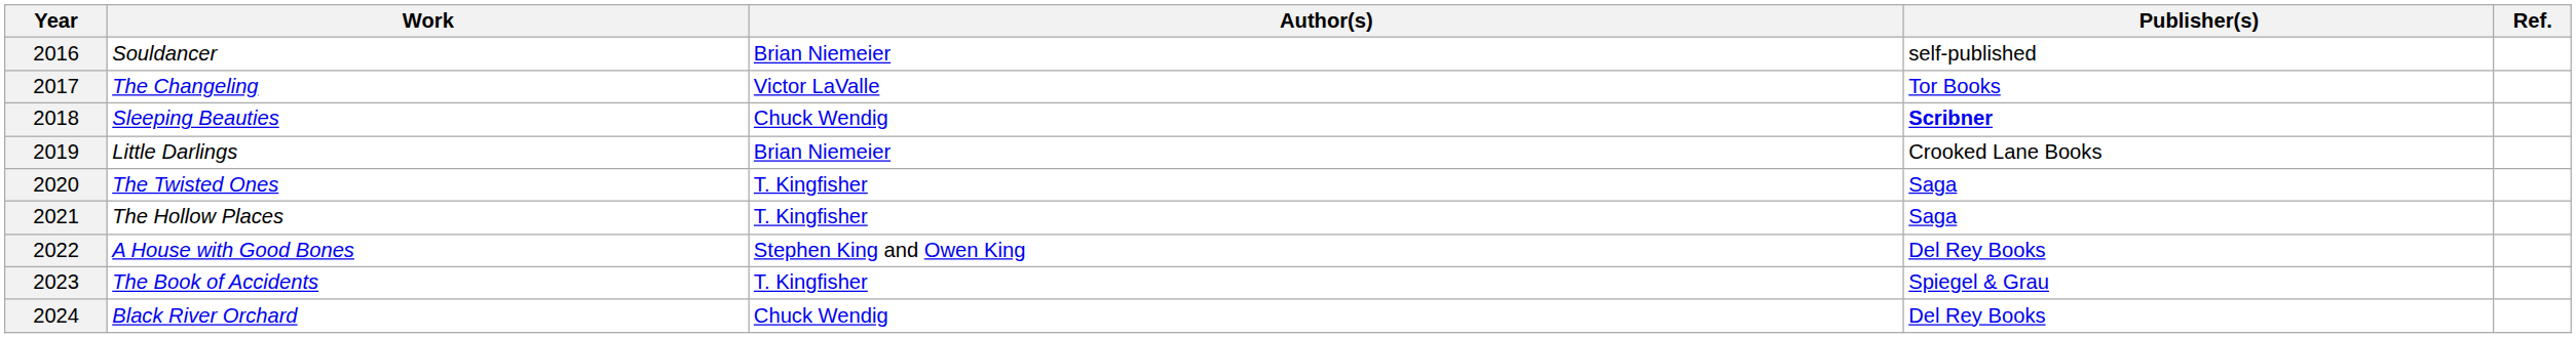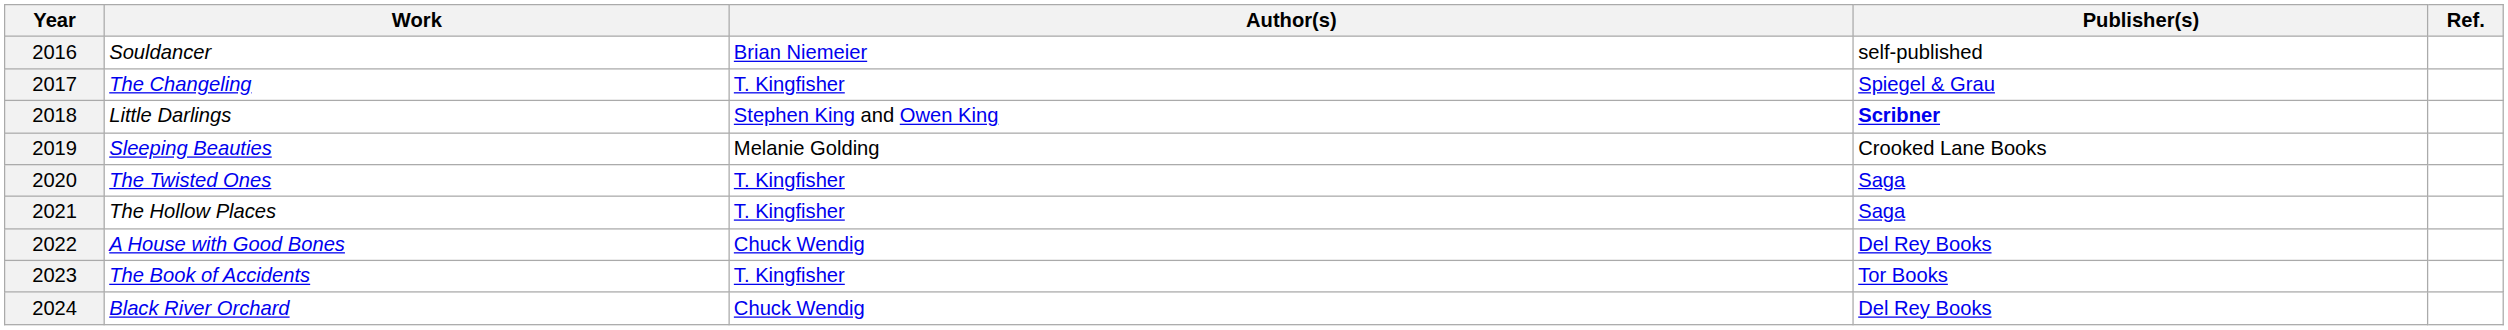 <table class="sortable wikitable" width="100%" cellpadding="5" style="margin: 1em auto 1em auto">
 <tr>
 <th width="4%" scope="col">Year</th>
 <th width="25%" scope="col">Work</th>
 <th width="45%" scope="col" class="unsortable">Author(s)</th>
 <th width="23%" scope="col" class="unsortable">Publisher(s)</th>
 <th width="3%" scope="col" class="unsortable">Ref.</th>
 </tr>
 <tr style="background:#FFFFFF;">
 <th scope="row" align="center" rowspan="1" style="font-weight:normal;">2016</th>
 <td><em>Souldancer</em></td>
 <td><a href='#'>Brian Niemeier</a></td>
 <td>self-published</td>
 <td align="center"></td>
 </tr>
 <tr style="background:#FFFFFF;">
 <th scope="row" align="center" rowspan="1" style="font-weight:normal;">2017</th>
 <td><em><a href='#'>The Changeling</a></em></td>
-<td><a href='#'>Victor LaValle</a></td>
-<td><a href='#'>Tor Books</a></td>
+<td><a href='#'>T. Kingfisher</a></td>
+<td><a href='#'>Spiegel & Grau</a></td>
 <td align="center"></td>
 </tr>
 <tr style="background:#FFFFFF;">
 <th scope="row" align="center" rowspan="1" style="font-weight:normal;">2018</th>
-<td><em><a href='#'>Sleeping Beauties</a></em></td>
-<td><a href='#'>Chuck Wendig</a></td>
+<td><em>Little Darlings</em></td>
+<td><a href='#'>Stephen King</a> and <a href='#'>Owen King</a></td>
 <td><strong><a href='#'>Scribner</a></strong></td>
 <td align="center"></td>
 </tr>
 <tr style="background:#FFFFFF;">
 <th scope="row" align="center" rowspan="1" style="font-weight:normal;">2019</th>
-<td><em>Little Darlings</em></td>
-<td><a href='#'>Brian Niemeier</a></td>
+<td><em><a href='#'>Sleeping Beauties</a></em></td>
+<td>Melanie Golding</td>
 <td>Crooked Lane Books</td>
 <td align="center"></td>
 </tr>
 <tr style="background:#FFFFFF;">
 <th scope="row" align="center" rowspan="1" style="font-weight:normal;">2020</th>
 <td><em><a href='#'>The Twisted Ones</a></em></td>
 <td><a href='#'>T. Kingfisher</a></td>
 <td><a href='#'>Saga</a></td>
 <td align="center"></td>
 </tr>
 <tr style="background:#FFFFFF;">
 <th scope="row" align="center" rowspan="1" style="font-weight:normal;">2021</th>
 <td><em>The Hollow Places</em></td>
 <td><a href='#'>T. Kingfisher</a></td>
 <td><a href='#'>Saga</a></td>
 <td align="center"></td>
 </tr>
 <tr style="background:#FFFFFF;">
 <th scope="row" align="center" rowspan="1" style="font-weight:normal;">2022</th>
 <td><em><a href='#'>A House with Good Bones</a></em></td>
-<td><a href='#'>Stephen King</a> and <a href='#'>Owen King</a></td>
+<td><a href='#'>Chuck Wendig</a></td>
 <td><a href='#'>Del Rey Books</a></td>
 <td align="center"></td>
 </tr>
 <tr style="background:#FFFFFF;">
 <th scope="row" align="center" rowspan="1" style="font-weight:normal;">2023</th>
 <td><em><a href='#'>The Book of Accidents</a></em></td>
 <td><a href='#'>T. Kingfisher</a></td>
-<td><a href='#'>Spiegel & Grau</a></td>
+<td><a href='#'>Tor Books</a></td>
 <td align="center"></td>
 </tr>
 <tr style="background:#FFFFFF;">
 <th scope="row" align="center" rowspan="1" style="font-weight:normal;">2024</th>
 <td><em><a href='#'>Black River Orchard</a></em></td>
 <td><a href='#'>Chuck Wendig</a></td>
 <td><a href='#'>Del Rey Books</a></td>
 <td align="center"></td>
 </tr>
 </table>
